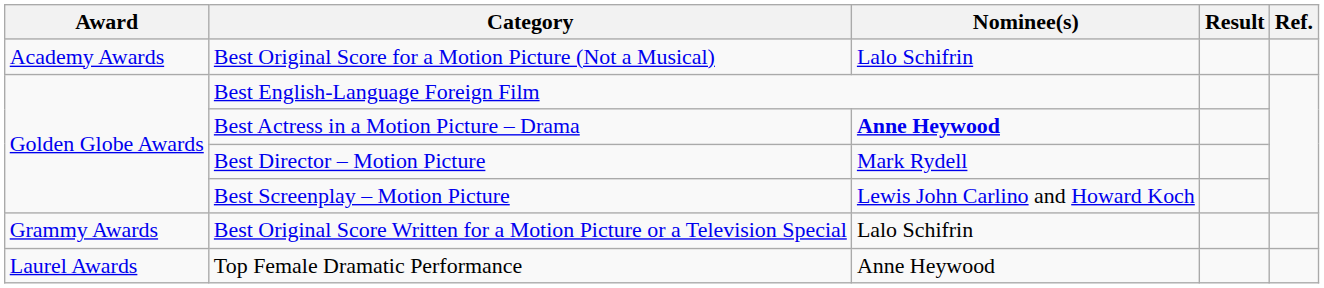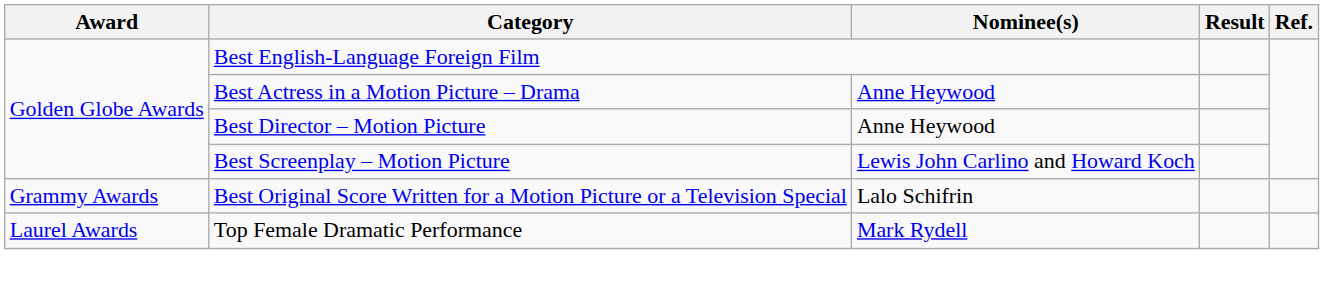 <table class="wikitable plainrowheaders">
 <tr>
 <th>Award</th>
 <th>Category</th>
 <th>Nominee(s)</th>
 <th>Result</th>
 <th>Ref.</th>
 </tr>
 <tr>
-<td><a href='#'>Academy Awards</a></td>
-<td><a href='#'>Best Original Score for a Motion Picture (Not a Musical)</a></td>
-<td><a href='#'>Lalo Schifrin</a></td>
-<td></td>
-<td align="center"></td>
-</tr>
-<tr>
 <td rowspan="4"><a href='#'>Golden Globe Awards</a></td>
 <td colspan="2"><a href='#'>Best English-Language Foreign Film</a></td>
 <td></td>
 <td align="center" rowspan="4"></td>
 </tr>
 <tr>
 <td><a href='#'>Best Actress in a Motion Picture – Drama</a></td>
-<td><strong><a href='#'>Anne Heywood</a></strong></td>
+<td><a href='#'>Anne Heywood</a></td>
 <td></td>
 </tr>
 <tr>
 <td><a href='#'>Best Director – Motion Picture</a></td>
-<td><a href='#'>Mark Rydell</a></td>
+<td>Anne Heywood</td>
 <td></td>
 </tr>
 <tr>
 <td><a href='#'>Best Screenplay – Motion Picture</a></td>
 <td><a href='#'>Lewis John Carlino</a> and <a href='#'>Howard Koch</a></td>
 <td></td>
 </tr>
 <tr>
 <td><a href='#'>Grammy Awards</a></td>
 <td><a href='#'>Best Original Score Written for a Motion Picture or a Television Special</a></td>
 <td>Lalo Schifrin</td>
 <td></td>
 <td align="center"></td>
 </tr>
 <tr>
 <td><a href='#'>Laurel Awards</a></td>
 <td>Top Female Dramatic Performance</td>
-<td>Anne Heywood</td>
+<td><a href='#'>Mark Rydell</a></td>
 <td></td>
 <td align="center"></td>
 </tr>
 </table>
